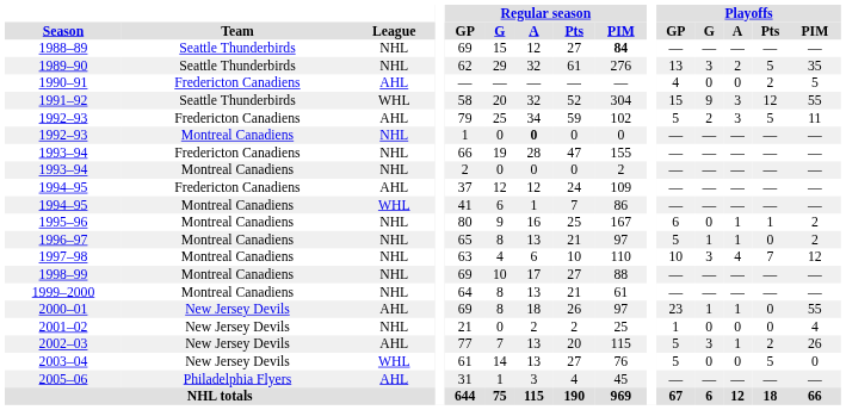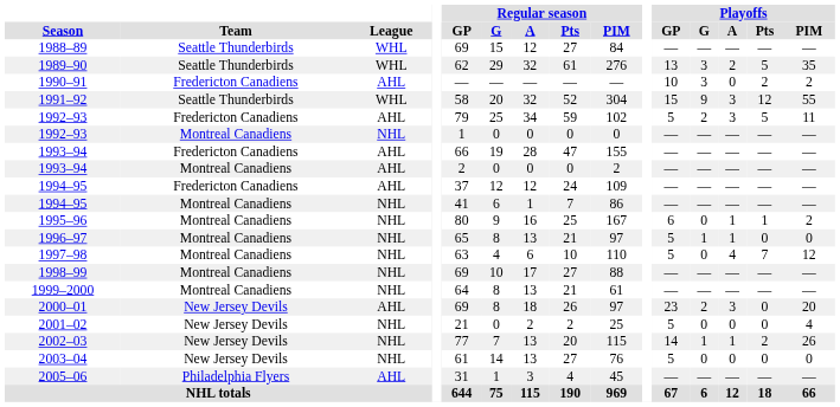 <table border="0" cellpadding="1" cellspacing="0" style="text-align:center; width:60em">
 <tr bgcolor="#e0e0e0">
 <th colspan="3" bgcolor="#ffffff"> </th>
 <th rowspan="99" bgcolor="#ffffff"> </th>
 <th colspan="5"><a href='#'>Regular season</a></th>
 <th rowspan="99" bgcolor="#ffffff"> </th>
 <th colspan="5"><a href='#'>Playoffs</a></th>
 </tr>
 <tr bgcolor="#e0e0e0">
 <th><a href='#'>Season</a></th>
 <th>Team</th>
 <th>League</th>
 <th>GP</th>
 <th><a href='#'>G</a></th>
 <th><a href='#'>A</a></th>
 <th><a href='#'>Pts</a></th>
 <th><a href='#'>PIM</a></th>
 <th>GP</th>
 <th>G</th>
 <th>A</th>
 <th>Pts</th>
 <th>PIM</th>
 </tr>
 <tr>
 <td><a href='#'>1988–89</a></td>
 <td><a href='#'>Seattle Thunderbirds</a></td>
-<td>NHL</td>
+<td><a href='#'>WHL</a></td>
 <td>69</td>
 <td>15</td>
 <td>12</td>
 <td>27</td>
-<td><strong>84</strong></td>
+<td>84</td>
 <td>—</td>
 <td>—</td>
 <td>—</td>
 <td>—</td>
 <td>—</td>
 </tr>
 <tr bgcolor="#f0f0f0">
 <td><a href='#'>1989–90</a></td>
 <td>Seattle Thunderbirds</td>
-<td>NHL</td>
+<td>WHL</td>
 <td>62</td>
 <td>29</td>
 <td>32</td>
 <td>61</td>
 <td>276</td>
 <td>13</td>
 <td>3</td>
 <td>2</td>
 <td>5</td>
 <td>35</td>
 </tr>
 <tr>
 <td><a href='#'>1990–91</a></td>
 <td><a href='#'>Fredericton Canadiens</a></td>
 <td><a href='#'>AHL</a></td>
 <td>—</td>
 <td>—</td>
 <td>—</td>
 <td>—</td>
 <td>—</td>
-<td>4</td>
-<td>0</td>
+<td>10</td>
+<td>3</td>
 <td>0</td>
 <td>2</td>
-<td>5</td>
+<td>2</td>
 </tr>
 <tr bgcolor="#f0f0f0">
 <td><a href='#'>1991–92</a></td>
 <td>Seattle Thunderbirds</td>
 <td>WHL</td>
 <td>58</td>
 <td>20</td>
 <td>32</td>
 <td>52</td>
 <td>304</td>
 <td>15</td>
 <td>9</td>
 <td>3</td>
 <td>12</td>
 <td>55</td>
 </tr>
 <tr>
 <td><a href='#'>1992–93</a></td>
 <td>Fredericton Canadiens</td>
 <td>AHL</td>
 <td>79</td>
 <td>25</td>
 <td>34</td>
 <td>59</td>
 <td>102</td>
 <td>5</td>
 <td>2</td>
 <td>3</td>
 <td>5</td>
 <td>11</td>
 </tr>
 <tr bgcolor="#f0f0f0">
 <td><a href='#'>1992–93</a></td>
 <td><a href='#'>Montreal Canadiens</a></td>
 <td><a href='#'>NHL</a></td>
 <td>1</td>
 <td>0</td>
-<td><strong>0</strong></td>
+<td>0</td>
 <td>0</td>
 <td>0</td>
 <td>—</td>
 <td>—</td>
 <td>—</td>
 <td>—</td>
 <td>—</td>
 </tr>
 <tr>
 <td><a href='#'>1993–94</a></td>
 <td>Fredericton Canadiens</td>
-<td>NHL</td>
+<td>AHL</td>
 <td>66</td>
 <td>19</td>
 <td>28</td>
 <td>47</td>
 <td>155</td>
 <td>—</td>
 <td>—</td>
 <td>—</td>
 <td>—</td>
 <td>—</td>
 </tr>
 <tr bgcolor="#f0f0f0">
 <td><a href='#'>1993–94</a></td>
 <td>Montreal Canadiens</td>
-<td>NHL</td>
+<td>AHL</td>
 <td>2</td>
 <td>0</td>
 <td>0</td>
 <td>0</td>
 <td>2</td>
 <td>—</td>
 <td>—</td>
 <td>—</td>
 <td>—</td>
 <td>—</td>
 </tr>
 <tr>
 <td><a href='#'>1994–95</a></td>
 <td>Fredericton Canadiens</td>
 <td>AHL</td>
 <td>37</td>
 <td>12</td>
 <td>12</td>
 <td>24</td>
 <td>109</td>
 <td>—</td>
 <td>—</td>
 <td>—</td>
 <td>—</td>
 <td>—</td>
 </tr>
 <tr bgcolor="#f0f0f0">
 <td><a href='#'>1994–95</a></td>
 <td>Montreal Canadiens</td>
-<td><a href='#'>WHL</a></td>
+<td>NHL</td>
 <td>41</td>
 <td>6</td>
 <td>1</td>
 <td>7</td>
 <td>86</td>
 <td>—</td>
 <td>—</td>
 <td>—</td>
 <td>—</td>
 <td>—</td>
 </tr>
 <tr>
 <td><a href='#'>1995–96</a></td>
 <td>Montreal Canadiens</td>
 <td>NHL</td>
 <td>80</td>
 <td>9</td>
 <td>16</td>
 <td>25</td>
 <td>167</td>
 <td>6</td>
 <td>0</td>
 <td>1</td>
 <td>1</td>
 <td>2</td>
 </tr>
 <tr bgcolor="#f0f0f0">
 <td><a href='#'>1996–97</a></td>
 <td>Montreal Canadiens</td>
 <td>NHL</td>
 <td>65</td>
 <td>8</td>
 <td>13</td>
 <td>21</td>
 <td>97</td>
 <td>5</td>
 <td>1</td>
 <td>1</td>
 <td>0</td>
-<td>2</td>
+<td>0</td>
 </tr>
 <tr>
 <td><a href='#'>1997–98</a></td>
 <td>Montreal Canadiens</td>
 <td>NHL</td>
 <td>63</td>
 <td>4</td>
 <td>6</td>
 <td>10</td>
 <td>110</td>
-<td>10</td>
-<td>3</td>
+<td>5</td>
+<td>0</td>
 <td>4</td>
 <td>7</td>
 <td>12</td>
 </tr>
 <tr bgcolor="#f0f0f0">
 <td><a href='#'>1998–99</a></td>
 <td>Montreal Canadiens</td>
 <td>NHL</td>
 <td>69</td>
 <td>10</td>
 <td>17</td>
 <td>27</td>
 <td>88</td>
 <td>—</td>
 <td>—</td>
 <td>—</td>
 <td>—</td>
 <td>—</td>
 </tr>
 <tr>
 <td><a href='#'>1999–2000</a></td>
 <td>Montreal Canadiens</td>
 <td>NHL</td>
 <td>64</td>
 <td>8</td>
 <td>13</td>
 <td>21</td>
 <td>61</td>
 <td>—</td>
 <td>—</td>
 <td>—</td>
 <td>—</td>
 <td>—</td>
 </tr>
 <tr bgcolor="#f0f0f0">
 <td><a href='#'>2000–01</a></td>
 <td><a href='#'>New Jersey Devils</a></td>
 <td>AHL</td>
 <td>69</td>
 <td>8</td>
 <td>18</td>
 <td>26</td>
 <td>97</td>
 <td>23</td>
-<td>1</td>
-<td>1</td>
+<td>2</td>
+<td>3</td>
 <td>0</td>
-<td>55</td>
+<td>20</td>
 </tr>
 <tr>
 <td><a href='#'>2001–02</a></td>
 <td>New Jersey Devils</td>
 <td>NHL</td>
 <td>21</td>
 <td>0</td>
 <td>2</td>
 <td>2</td>
 <td>25</td>
-<td>1</td>
+<td>5</td>
 <td>0</td>
 <td>0</td>
 <td>0</td>
 <td>4</td>
 </tr>
 <tr bgcolor="#f0f0f0">
 <td><a href='#'>2002–03</a></td>
 <td>New Jersey Devils</td>
-<td>AHL</td>
+<td>NHL</td>
 <td>77</td>
 <td>7</td>
 <td>13</td>
 <td>20</td>
 <td>115</td>
-<td>5</td>
-<td>3</td>
+<td>14</td>
+<td>1</td>
 <td>1</td>
 <td>2</td>
 <td>26</td>
 </tr>
 <tr>
 <td><a href='#'>2003–04</a></td>
 <td>New Jersey Devils</td>
-<td><a href='#'>WHL</a></td>
+<td>NHL</td>
 <td>61</td>
 <td>14</td>
 <td>13</td>
 <td>27</td>
 <td>76</td>
 <td>5</td>
 <td>0</td>
 <td>0</td>
-<td>5</td>
+<td>0</td>
 <td>0</td>
 </tr>
 <tr bgcolor="#f0f0f0">
 <td><a href='#'>2005–06</a></td>
 <td><a href='#'>Philadelphia Flyers</a></td>
 <td><a href='#'>AHL</a></td>
 <td>31</td>
 <td>1</td>
 <td>3</td>
 <td>4</td>
 <td>45</td>
 <td>—</td>
 <td>—</td>
 <td>—</td>
 <td>—</td>
 <td>—</td>
 </tr>
 <tr bgcolor="#e0e0e0">
 <th colspan="3">NHL totals</th>
 <th>644</th>
 <th>75</th>
 <th>115</th>
 <th>190</th>
 <th>969</th>
 <th>67</th>
 <th>6</th>
 <th>12</th>
 <th>18</th>
 <th>66</th>
 </tr>
 </table>
